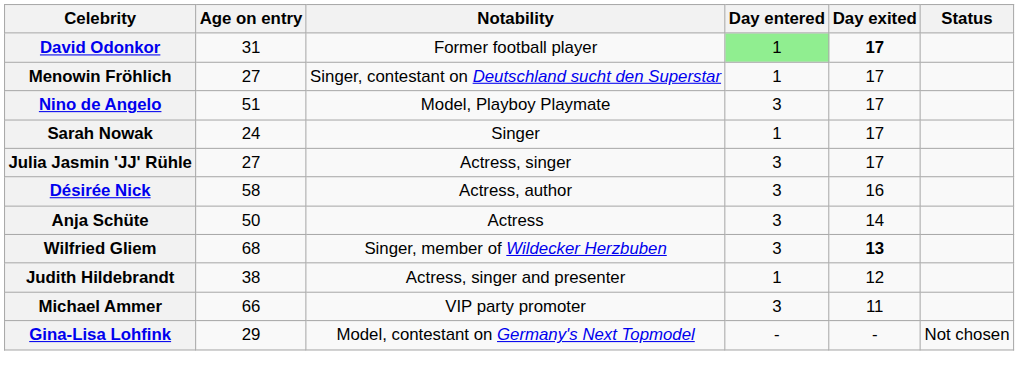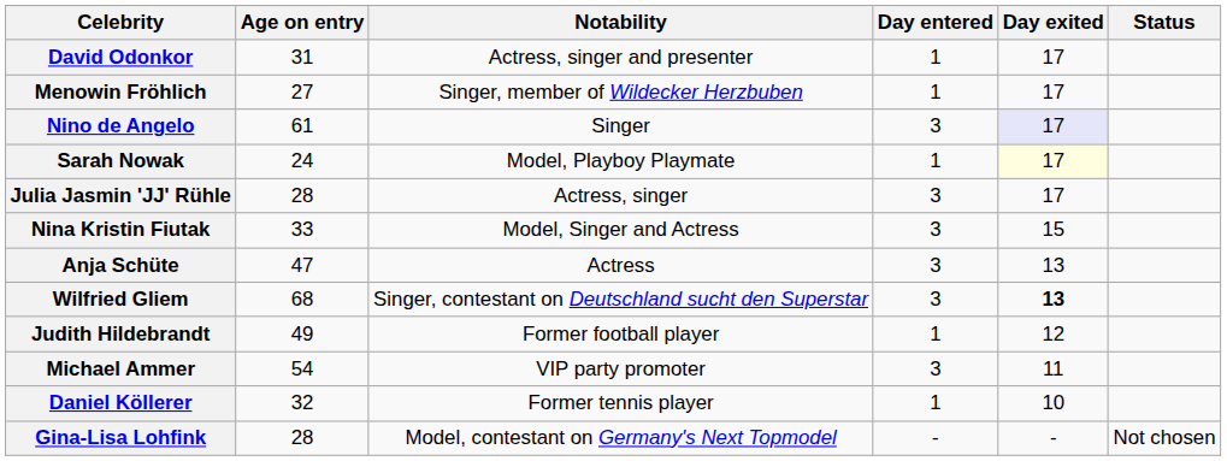 <table class="wikitable sortable" style="text-align:center; line-height:20px; width:auto;">
 <tr>
 <th scope="col">Celebrity</th>
 <th scope="col">Age on entry</th>
 <th scope="col">Notability</th>
 <th scope="col">Day entered</th>
 <th scope="col">Day exited</th>
 <th scope="col">Status</th>
 </tr>
 <tr>
 <th><a href='#'>David Odonkor</a></th>
 <td>31</td>
-<td>Former football player</td>
-<td style="background: lightgreen;">1</td>
-<td><strong>17</strong></td>
+<td>Actress, singer and presenter</td>
+<td>1</td>
+<td>17</td>
 <td></td>
 </tr>
 <tr>
 <th>Menowin Fröhlich</th>
 <td>27</td>
-<td>Singer, contestant on <em><a href='#'>Deutschland sucht den Superstar</a></em></td>
+<td>Singer, member of <em><a href='#'>Wildecker Herzbuben</a></em></td>
 <td>1</td>
 <td>17</td>
 <td></td>
 </tr>
 <tr>
 <th><a href='#'>Nino de Angelo</a></th>
-<td>51</td>
-<td>Model, Playboy Playmate</td>
+<td>61</td>
+<td>Singer</td>
 <td>3</td>
-<td>17</td>
+<td style="background: lavender;">17</td>
 <td></td>
 </tr>
 <tr>
 <th>Sarah Nowak</th>
 <td>24</td>
-<td>Singer</td>
+<td>Model, Playboy Playmate</td>
 <td>1</td>
-<td>17</td>
+<td style="background: lightyellow;">17</td>
 <td></td>
 </tr>
 <tr>
 <th>Julia Jasmin 'JJ' Rühle</th>
-<td>27</td>
+<td>28</td>
 <td>Actress, singer</td>
 <td>3</td>
 <td>17</td>
 <td></td>
 </tr>
 <tr>
-<th><a href='#'>Désirée Nick</a></th>
-<td>58</td>
-<td>Actress, author</td>
+<th>Nina Kristin Fiutak</th>
+<td>33</td>
+<td>Model, Singer and Actress</td>
 <td>3</td>
-<td>16</td>
+<td>15</td>
 <td></td>
 </tr>
 <tr>
 <th>Anja Schüte</th>
-<td>50</td>
+<td>47</td>
 <td>Actress</td>
 <td>3</td>
-<td>14</td>
+<td>13</td>
 <td></td>
 </tr>
 <tr>
 <th>Wilfried Gliem</th>
 <td>68</td>
-<td>Singer, member of <em><a href='#'>Wildecker Herzbuben</a></em></td>
+<td>Singer, contestant on <em><a href='#'>Deutschland sucht den Superstar</a></em></td>
 <td>3</td>
 <td><strong>13</strong></td>
 <td></td>
 </tr>
 <tr>
 <th>Judith Hildebrandt</th>
-<td>38</td>
-<td>Actress, singer and presenter</td>
+<td>49</td>
+<td>Former football player</td>
 <td>1</td>
 <td>12</td>
 <td></td>
 </tr>
 <tr>
 <th>Michael Ammer</th>
-<td>66</td>
+<td>54</td>
 <td>VIP party promoter</td>
 <td>3</td>
 <td>11</td>
 <td></td>
 </tr>
 <tr>
+<th><a href='#'>Daniel Köllerer</a></th>
+<td>32</td>
+<td>Former tennis player</td>
+<td>1</td>
+<td>10</td>
+<td></td>
+</tr>
+<tr>
 <th><a href='#'>Gina-Lisa Lohfink</a></th>
-<td>29</td>
+<td>28</td>
 <td>Model, contestant on <em><a href='#'>Germany's Next Topmodel</a></em></td>
 <td>-</td>
 <td>-</td>
 <td>Not chosen</td>
 </tr>
 </table>
